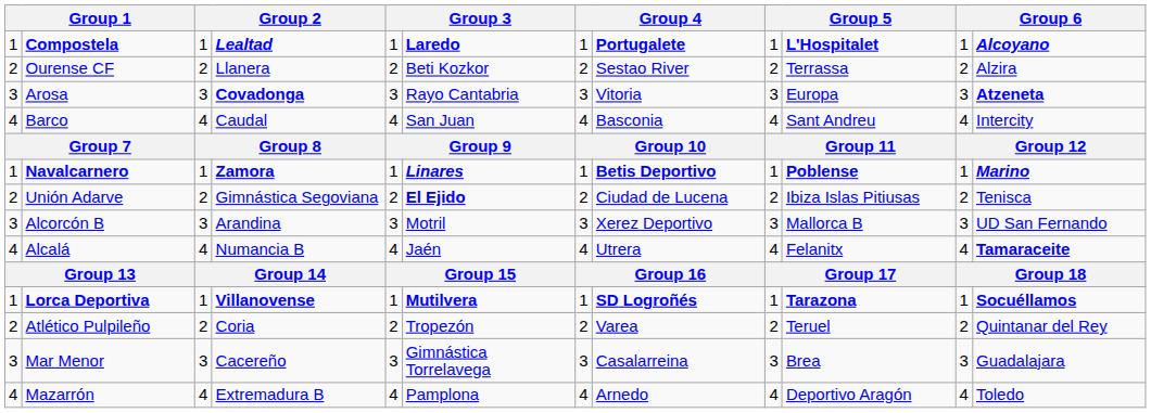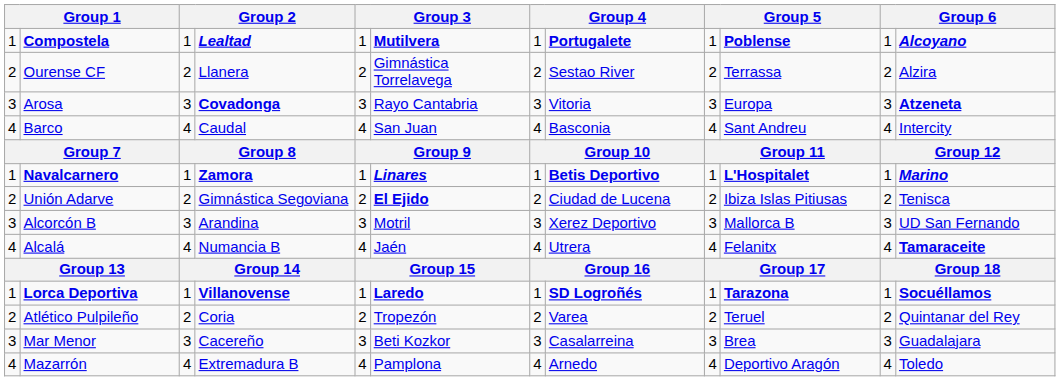 <table class="wikitable" style="width:80%; font-size:90%">
 <tr>
 <th width=16% colspan=2><a href='#'>Group 1</a></th>
 <th width=16% colspan=2><a href='#'>Group 2</a></th>
 <th width=16% colspan=2><a href='#'>Group 3</a></th>
 <th width=16% colspan=2><a href='#'>Group 4</a></th>
 <th width=16% colspan=2><a href='#'>Group 5</a></th>
 <th width=16% colspan=2><a href='#'>Group 6</a></th>
 </tr>
 <tr>
 <td width=1%>1</td>
 <td><strong><a href='#'>Compostela</a></strong></td>
 <td width=1%>1</td>
 <td><strong><em><a href='#'>Lealtad</a></em></strong></td>
 <td width=1%>1</td>
-<td><strong><a href='#'>Laredo</a></strong></td>
+<td><strong><a href='#'>Mutilvera</a></strong></td>
 <td width=1%>1</td>
 <td><strong><a href='#'>Portugalete</a></strong></td>
 <td width=1%>1</td>
-<td><strong><a href='#'>L'Hospitalet</a></strong></td>
+<td><strong><a href='#'>Poblense</a></strong></td>
 <td width=1%>1</td>
 <td><strong><em><a href='#'>Alcoyano</a></em></strong></td>
 </tr>
 <tr>
 <td>2</td>
 <td><a href='#'>Ourense CF</a></td>
 <td>2</td>
 <td><a href='#'>Llanera</a></td>
 <td>2</td>
-<td><a href='#'>Beti Kozkor</a></td>
+<td><a href='#'>Gimnástica Torrelavega</a></td>
 <td>2</td>
 <td><a href='#'>Sestao River</a></td>
 <td>2</td>
 <td><a href='#'>Terrassa</a></td>
 <td>2</td>
 <td><a href='#'>Alzira</a></td>
 </tr>
 <tr>
 <td>3</td>
 <td><a href='#'>Arosa</a></td>
 <td>3</td>
 <td><strong><a href='#'>Covadonga</a></strong></td>
 <td>3</td>
 <td><a href='#'>Rayo Cantabria</a></td>
 <td>3</td>
 <td><a href='#'>Vitoria</a></td>
 <td>3</td>
 <td><a href='#'>Europa</a></td>
 <td>3</td>
 <td><strong><a href='#'>Atzeneta</a></strong></td>
 </tr>
 <tr>
 <td>4</td>
 <td><a href='#'>Barco</a></td>
 <td>4</td>
 <td><a href='#'>Caudal</a></td>
 <td>4</td>
 <td><a href='#'>San Juan</a></td>
 <td>4</td>
 <td><a href='#'>Basconia</a></td>
 <td>4</td>
 <td><a href='#'>Sant Andreu</a></td>
 <td>4</td>
 <td><a href='#'>Intercity</a></td>
 </tr>
 <tr>
 <th colspan=2><a href='#'>Group 7</a></th>
 <th colspan=2><a href='#'>Group 8</a></th>
 <th colspan=2><a href='#'>Group 9</a></th>
 <th colspan=2><a href='#'>Group 10</a></th>
 <th colspan=2><a href='#'>Group 11</a></th>
 <th colspan=2><a href='#'>Group 12</a></th>
 </tr>
 <tr>
 <td>1</td>
 <td><strong><a href='#'>Navalcarnero</a></strong></td>
 <td>1</td>
 <td><strong><a href='#'>Zamora</a></strong></td>
 <td>1</td>
 <td><strong><em><a href='#'>Linares</a></em></strong></td>
 <td>1</td>
 <td><strong><a href='#'>Betis Deportivo</a></strong></td>
 <td>1</td>
-<td><strong><a href='#'>Poblense</a></strong></td>
+<td><strong><a href='#'>L'Hospitalet</a></strong></td>
 <td>1</td>
 <td><strong><em><a href='#'>Marino</a></em></strong></td>
 </tr>
 <tr>
 <td>2</td>
 <td><a href='#'>Unión Adarve</a></td>
 <td>2</td>
 <td><a href='#'>Gimnástica Segoviana</a></td>
 <td>2</td>
 <td><strong><a href='#'>El Ejido</a></strong></td>
 <td>2</td>
 <td><a href='#'>Ciudad de Lucena</a></td>
 <td>2</td>
 <td><a href='#'>Ibiza Islas Pitiusas</a></td>
 <td>2</td>
 <td><a href='#'>Tenisca</a></td>
 </tr>
 <tr>
 <td>3</td>
 <td><a href='#'>Alcorcón B</a></td>
 <td>3</td>
 <td><a href='#'>Arandina</a></td>
 <td>3</td>
 <td><a href='#'>Motril</a></td>
 <td>3</td>
 <td><a href='#'>Xerez Deportivo</a></td>
 <td>3</td>
 <td><a href='#'>Mallorca B</a></td>
 <td>3</td>
 <td><a href='#'>UD San Fernando</a></td>
 </tr>
 <tr>
 <td>4</td>
 <td><a href='#'>Alcalá</a></td>
 <td>4</td>
 <td><a href='#'>Numancia B</a></td>
 <td>4</td>
 <td><a href='#'>Jaén</a></td>
 <td>4</td>
 <td><a href='#'>Utrera</a></td>
 <td>4</td>
 <td><a href='#'>Felanitx</a></td>
 <td>4</td>
 <td><strong><a href='#'>Tamaraceite</a></strong></td>
 </tr>
 <tr>
 <th colspan=2><a href='#'>Group 13</a></th>
 <th colspan=2><a href='#'>Group 14</a></th>
 <th colspan=2><a href='#'>Group 15</a></th>
 <th colspan=2><a href='#'>Group 16</a></th>
 <th colspan=2><a href='#'>Group 17</a></th>
 <th colspan=2><a href='#'>Group 18</a></th>
 </tr>
 <tr>
 <td>1</td>
 <td><strong><a href='#'>Lorca Deportiva</a></strong></td>
 <td>1</td>
 <td><strong><a href='#'>Villanovense</a></strong></td>
 <td>1</td>
-<td><strong><a href='#'>Mutilvera</a></strong></td>
+<td><strong><a href='#'>Laredo</a></strong></td>
 <td>1</td>
 <td><strong><a href='#'>SD Logroñés</a></strong></td>
 <td>1</td>
 <td><strong><a href='#'>Tarazona</a></strong></td>
 <td>1</td>
 <td><strong><a href='#'>Socuéllamos</a></strong></td>
 </tr>
 <tr>
 <td>2</td>
 <td><a href='#'>Atlético Pulpileño</a></td>
 <td>2</td>
 <td><a href='#'>Coria</a></td>
 <td>2</td>
 <td><a href='#'>Tropezón</a></td>
 <td>2</td>
 <td><a href='#'>Varea</a></td>
 <td>2</td>
 <td><a href='#'>Teruel</a></td>
 <td>2</td>
 <td><a href='#'>Quintanar del Rey</a></td>
 </tr>
 <tr>
 <td>3</td>
 <td><a href='#'>Mar Menor</a></td>
 <td>3</td>
 <td><a href='#'>Cacereño</a></td>
 <td>3</td>
-<td><a href='#'>Gimnástica Torrelavega</a></td>
+<td><a href='#'>Beti Kozkor</a></td>
 <td>3</td>
 <td><a href='#'>Casalarreina</a></td>
 <td>3</td>
 <td><a href='#'>Brea</a></td>
 <td>3</td>
 <td><a href='#'>Guadalajara</a></td>
 </tr>
 <tr>
 <td>4</td>
 <td><a href='#'>Mazarrón</a></td>
 <td>4</td>
 <td><a href='#'>Extremadura B</a></td>
 <td>4</td>
 <td><a href='#'>Pamplona</a></td>
 <td>4</td>
 <td><a href='#'>Arnedo</a></td>
 <td>4</td>
 <td><a href='#'>Deportivo Aragón</a></td>
 <td>4</td>
 <td><a href='#'>Toledo</a></td>
 </tr>
 </table>
